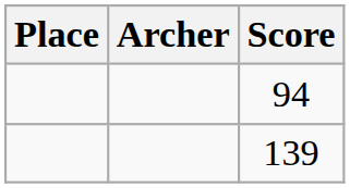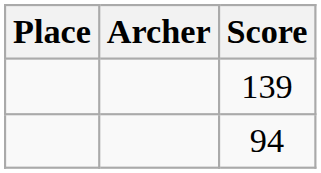 <table class=wikitable style="text-align:center">
 <tr>
 <th>Place</th>
 <th>Archer</th>
 <th>Score</th>
 </tr>
 <tr>
 <td></td>
 <td align=left></td>
-<td>94</td>
+<td>139</td>
 </tr>
 <tr>
 <td></td>
 <td align=left></td>
-<td>139</td>
+<td>94</td>
 </tr>
 </table>
